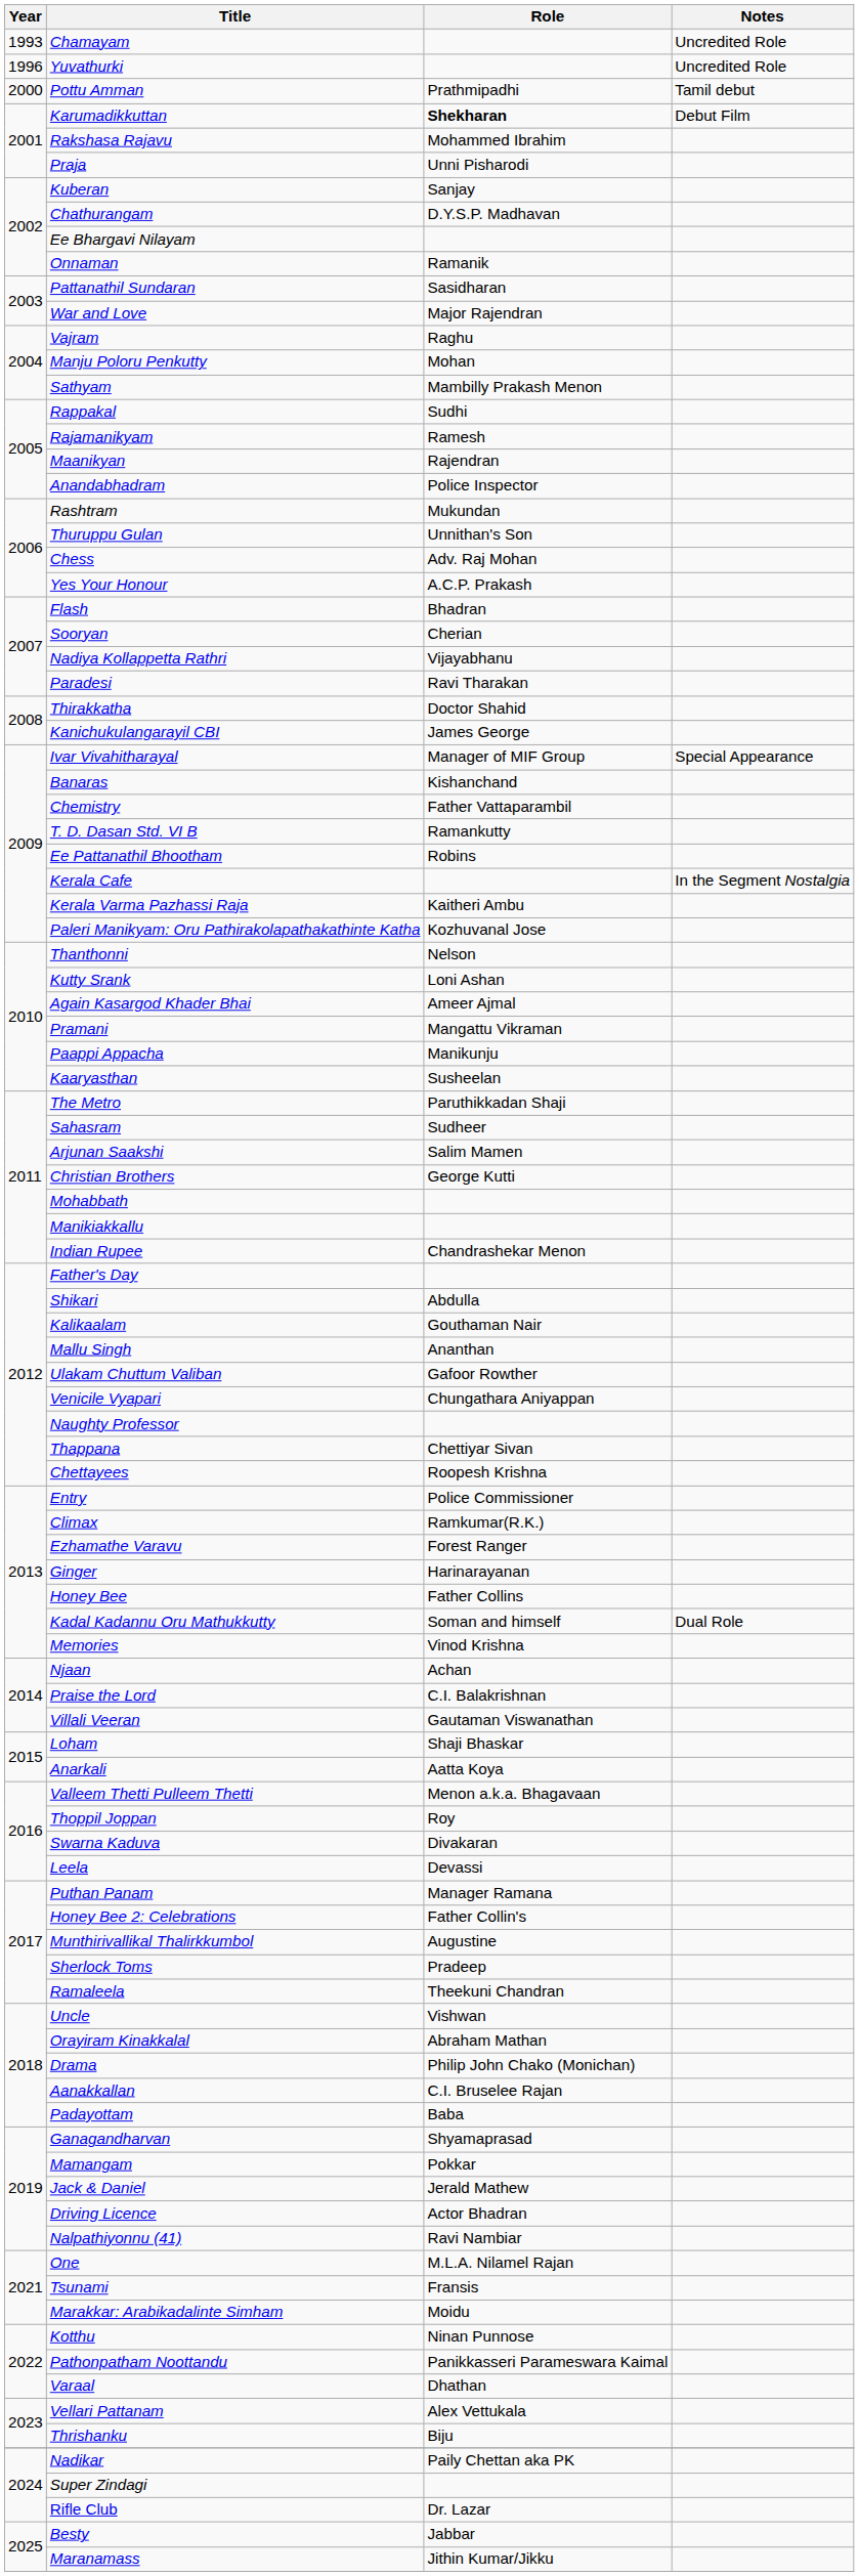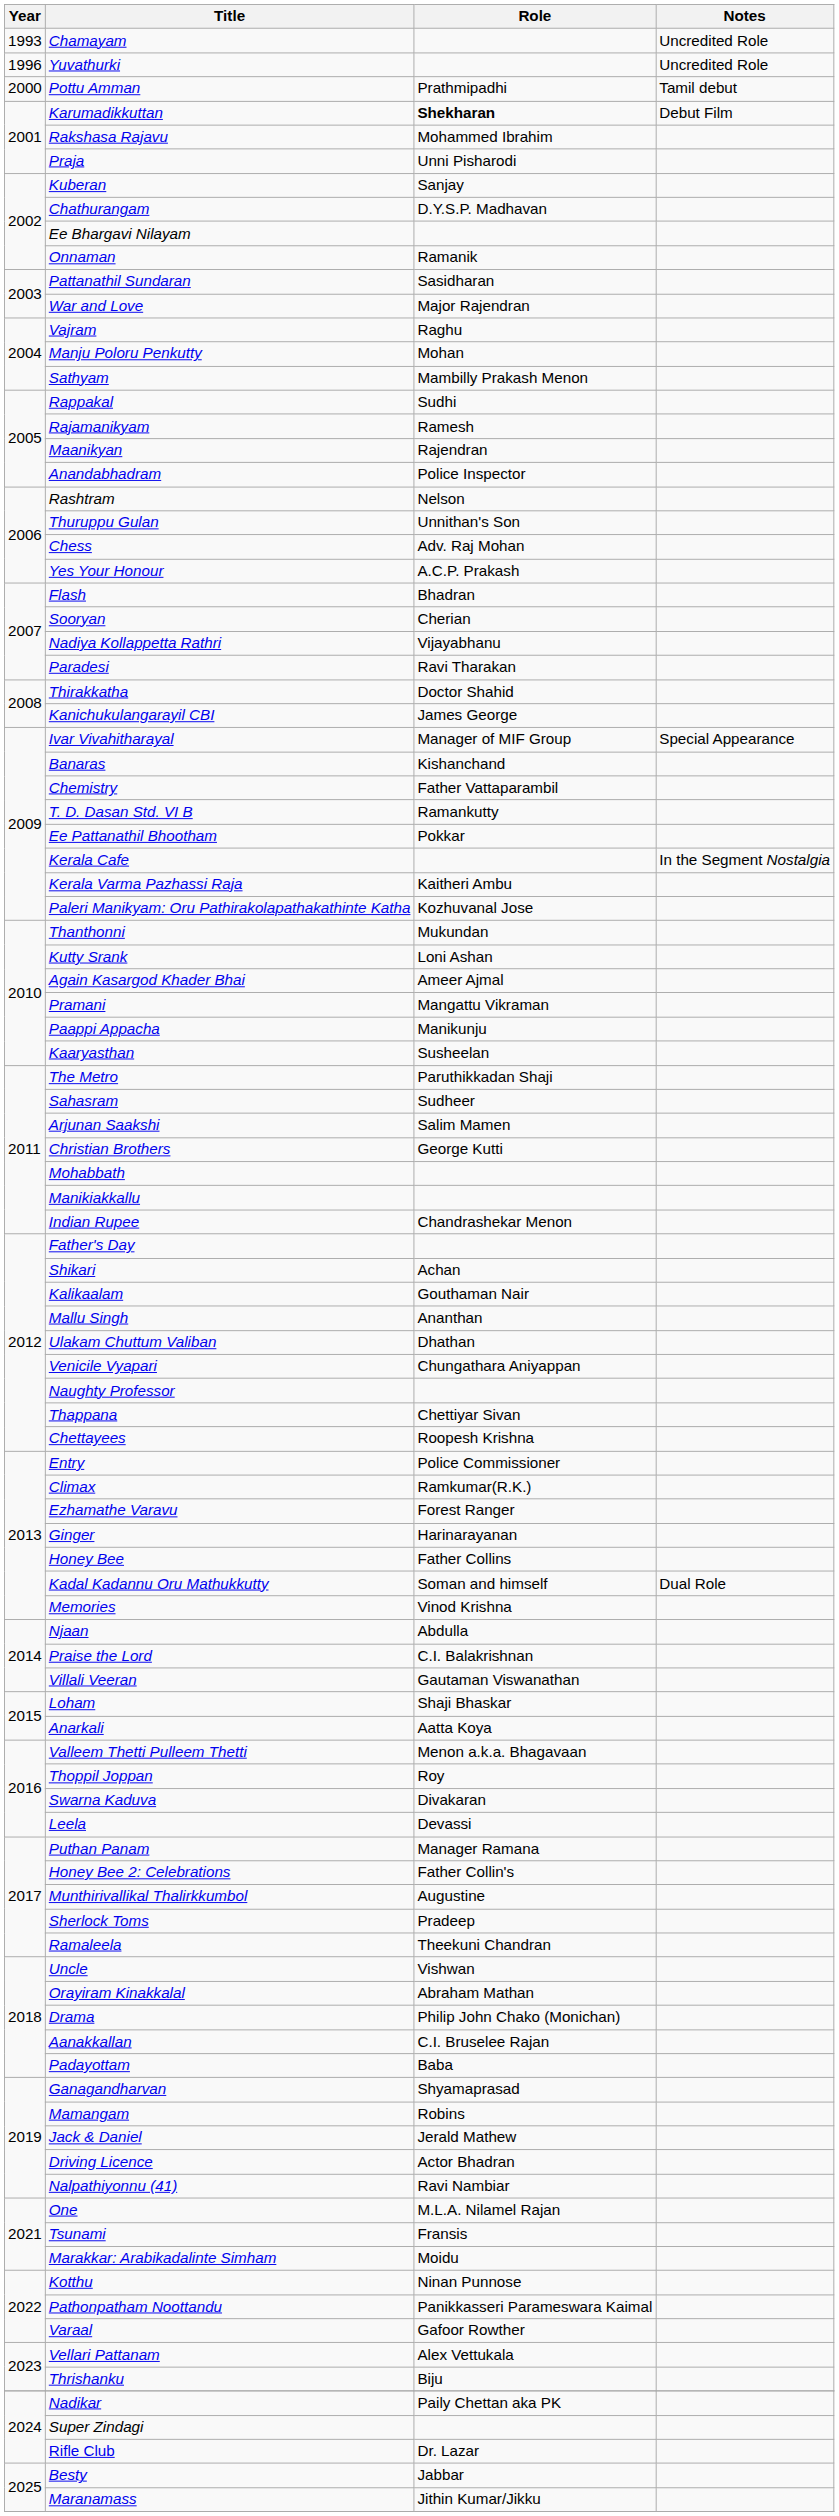 <table class="wikitable sortable">
 <tr>
 <th>Year</th>
 <th>Title</th>
 <th>Role</th>
 <th class="unsortable">Notes</th>
 </tr>
 <tr>
 <td>1993</td>
 <td><em><a href='#'>Chamayam</a></em></td>
 <td></td>
 <td>Uncredited Role</td>
 </tr>
 <tr>
 <td>1996</td>
 <td><em><a href='#'>Yuvathurki</a></em></td>
 <td></td>
 <td>Uncredited Role</td>
 </tr>
 <tr>
 <td>2000</td>
 <td><em><a href='#'>Pottu Amman</a></em></td>
 <td>Prathmipadhi</td>
 <td>Tamil debut</td>
 </tr>
 <tr>
 <td rowspan="3">2001</td>
 <td><em><a href='#'>Karumadikkuttan</a></em></td>
 <td><strong>Shekharan</strong></td>
 <td>Debut Film</td>
 </tr>
 <tr>
 <td><em><a href='#'>Rakshasa Rajavu</a></em></td>
 <td>Mohammed Ibrahim</td>
 <td></td>
 </tr>
 <tr>
 <td><em><a href='#'>Praja</a></em></td>
 <td>Unni Pisharodi</td>
 <td></td>
 </tr>
 <tr>
 <td rowspan="4">2002</td>
 <td><em><a href='#'>Kuberan</a></em></td>
 <td>Sanjay</td>
 <td></td>
 </tr>
 <tr>
 <td><em><a href='#'>Chathurangam</a></em></td>
 <td>D.Y.S.P. Madhavan</td>
 <td></td>
 </tr>
 <tr>
 <td><em>Ee Bhargavi Nilayam</em></td>
 <td></td>
 <td></td>
 </tr>
 <tr>
 <td><em><a href='#'>Onnaman</a></em></td>
 <td>Ramanik</td>
 <td></td>
 </tr>
 <tr>
 <td rowspan="2">2003</td>
 <td><em><a href='#'>Pattanathil Sundaran</a></em></td>
 <td>Sasidharan</td>
 <td></td>
 </tr>
 <tr>
 <td><em><a href='#'>War and Love</a></em></td>
 <td>Major Rajendran</td>
 <td></td>
 </tr>
 <tr>
 <td rowspan="3">2004</td>
 <td><em><a href='#'>Vajram</a></em></td>
 <td>Raghu</td>
 <td></td>
 </tr>
 <tr>
 <td><em><a href='#'>Manju Poloru Penkutty</a></em></td>
 <td>Mohan</td>
 <td></td>
 </tr>
 <tr>
 <td><em><a href='#'>Sathyam</a></em></td>
 <td>Mambilly Prakash Menon</td>
 <td></td>
 </tr>
 <tr>
 <td rowspan="4">2005</td>
 <td><em><a href='#'>Rappakal</a></em></td>
 <td>Sudhi</td>
 <td></td>
 </tr>
 <tr>
 <td><em><a href='#'>Rajamanikyam</a></em></td>
 <td>Ramesh</td>
 <td></td>
 </tr>
 <tr>
 <td><em><a href='#'>Maanikyan</a></em></td>
 <td>Rajendran</td>
 <td></td>
 </tr>
 <tr>
 <td><em><a href='#'>Anandabhadram</a></em></td>
 <td>Police Inspector</td>
 <td></td>
 </tr>
 <tr>
 <td rowspan="4">2006</td>
 <td><em>Rashtram</em></td>
-<td>Mukundan</td>
+<td>Nelson</td>
 <td></td>
 </tr>
 <tr>
 <td><em><a href='#'>Thuruppu Gulan</a></em></td>
 <td>Unnithan's Son</td>
 <td></td>
 </tr>
 <tr>
 <td><em><a href='#'>Chess</a></em></td>
 <td>Adv. Raj Mohan</td>
 <td></td>
 </tr>
 <tr>
 <td><em><a href='#'>Yes Your Honour</a></em></td>
 <td>A.C.P. Prakash</td>
 <td></td>
 </tr>
 <tr>
 <td rowspan="4">2007</td>
 <td><em><a href='#'>Flash</a></em></td>
 <td>Bhadran</td>
 <td></td>
 </tr>
 <tr>
 <td><em><a href='#'>Sooryan</a></em></td>
 <td>Cherian</td>
 <td></td>
 </tr>
 <tr>
 <td><em><a href='#'>Nadiya Kollappetta Rathri</a></em></td>
 <td>Vijayabhanu</td>
 <td></td>
 </tr>
 <tr>
 <td><em><a href='#'>Paradesi</a></em></td>
 <td>Ravi Tharakan</td>
 <td></td>
 </tr>
 <tr>
 <td rowspan="2">2008</td>
 <td><em><a href='#'>Thirakkatha</a></em></td>
 <td>Doctor Shahid</td>
 <td></td>
 </tr>
 <tr>
 <td><em><a href='#'>Kanichukulangarayil CBI</a></em></td>
 <td>James George</td>
 </tr>
 <tr>
 <td rowspan="8">2009</td>
 <td><em><a href='#'>Ivar Vivahitharayal</a></em></td>
 <td>Manager of MIF Group</td>
 <td>Special Appearance</td>
 </tr>
 <tr>
 <td><em><a href='#'>Banaras</a></em></td>
 <td>Kishanchand</td>
 <td></td>
 </tr>
 <tr>
 <td><em><a href='#'>Chemistry</a></em></td>
 <td>Father Vattaparambil</td>
 <td></td>
 </tr>
 <tr>
 <td><em><a href='#'>T. D. Dasan Std. VI B </a></em></td>
 <td>Ramankutty</td>
 <td></td>
 </tr>
 <tr>
 <td><em><a href='#'>Ee Pattanathil Bhootham</a></em></td>
-<td>Robins</td>
+<td>Pokkar</td>
 <td></td>
 </tr>
 <tr>
 <td><em><a href='#'>Kerala Cafe</a></em></td>
 <td></td>
 <td>In the Segment <em>Nostalgia</em></td>
 </tr>
 <tr>
 <td><em><a href='#'>Kerala Varma Pazhassi Raja</a></em></td>
 <td>Kaitheri Ambu</td>
 <td></td>
 </tr>
 <tr>
 <td><em><a href='#'>Paleri Manikyam: Oru Pathirakolapathakathinte Katha</a></em></td>
 <td>Kozhuvanal Jose</td>
 <td></td>
 </tr>
 <tr>
 <td rowspan="6">2010</td>
 <td><em><a href='#'>Thanthonni</a></em></td>
-<td>Nelson</td>
+<td>Mukundan</td>
 <td></td>
 </tr>
 <tr>
 <td><em><a href='#'>Kutty Srank</a></em></td>
 <td>Loni Ashan</td>
 <td></td>
 </tr>
 <tr>
 <td><em><a href='#'>Again Kasargod Khader Bhai</a></em></td>
 <td>Ameer Ajmal</td>
 <td></td>
 </tr>
 <tr>
 <td><em><a href='#'>Pramani</a></em></td>
 <td>Mangattu Vikraman</td>
 <td></td>
 </tr>
 <tr>
 <td><em><a href='#'>Paappi Appacha</a></em></td>
 <td>Manikunju</td>
 <td></td>
 </tr>
 <tr>
 <td><em><a href='#'>Kaaryasthan</a></em></td>
 <td>Susheelan</td>
 <td></td>
 </tr>
 <tr>
 <td rowspan="7">2011</td>
 <td><em><a href='#'>The Metro</a></em></td>
 <td>Paruthikkadan Shaji</td>
 <td></td>
 </tr>
 <tr>
 <td><em><a href='#'>Sahasram</a></em></td>
 <td>Sudheer</td>
 <td></td>
 </tr>
 <tr>
 <td><em><a href='#'>Arjunan Saakshi</a></em></td>
 <td>Salim Mamen</td>
 <td></td>
 </tr>
 <tr>
 <td><em><a href='#'>Christian Brothers</a></em></td>
 <td>George Kutti</td>
 <td></td>
 </tr>
 <tr>
 <td><em><a href='#'>Mohabbath</a></em></td>
 <td></td>
 <td></td>
 </tr>
 <tr>
 <td><em><a href='#'>Manikiakkallu</a></em></td>
 <td></td>
 <td></td>
 </tr>
 <tr>
 <td><em><a href='#'>Indian Rupee</a></em></td>
 <td>Chandrashekar Menon</td>
 <td></td>
 </tr>
 <tr>
 <td rowspan="9">2012</td>
 <td><em><a href='#'>Father's Day</a></em></td>
 <td></td>
 <td></td>
 </tr>
 <tr>
 <td><em><a href='#'>Shikari</a></em></td>
-<td>Abdulla</td>
+<td>Achan</td>
 <td></td>
 </tr>
 <tr>
 <td><em><a href='#'>Kalikaalam</a></em></td>
 <td>Gouthaman Nair</td>
 <td></td>
 </tr>
 <tr>
 <td><em><a href='#'>Mallu Singh</a></em></td>
 <td>Ananthan</td>
 <td></td>
 </tr>
 <tr>
 <td><em><a href='#'>Ulakam Chuttum Valiban</a></em></td>
-<td>Gafoor Rowther</td>
+<td>Dhathan</td>
 <td></td>
 </tr>
 <tr>
 <td><em><a href='#'>Venicile Vyapari</a></em></td>
 <td>Chungathara Aniyappan</td>
 <td></td>
 </tr>
 <tr>
 <td><em><a href='#'>Naughty Professor</a></em></td>
 <td></td>
 <td></td>
 </tr>
 <tr>
 <td><em><a href='#'>Thappana</a></em></td>
 <td>Chettiyar Sivan</td>
 <td></td>
 </tr>
 <tr>
 <td><em><a href='#'>Chettayees</a></em></td>
 <td>Roopesh Krishna</td>
 <td></td>
 </tr>
 <tr>
 <td rowspan="7">2013</td>
 <td><em><a href='#'>Entry</a></em></td>
 <td>Police Commissioner</td>
 <td></td>
 </tr>
 <tr>
 <td><em><a href='#'>Climax</a></em></td>
 <td>Ramkumar(R.K.)</td>
 <td></td>
 </tr>
 <tr>
 <td><em><a href='#'>Ezhamathe Varavu</a></em></td>
 <td>Forest Ranger</td>
 <td></td>
 </tr>
 <tr>
 <td><em><a href='#'>Ginger</a></em></td>
 <td>Harinarayanan</td>
 <td></td>
 </tr>
 <tr>
 <td><em><a href='#'>Honey Bee</a></em></td>
 <td>Father Collins</td>
 <td></td>
 </tr>
 <tr>
 <td><em><a href='#'>Kadal Kadannu Oru Mathukkutty</a></em></td>
 <td>Soman and himself</td>
 <td>Dual Role</td>
 </tr>
 <tr>
 <td><em><a href='#'>Memories</a></em></td>
 <td>Vinod Krishna</td>
 <td></td>
 </tr>
 <tr>
 <td rowspan=3>2014</td>
 <td><em><a href='#'>Njaan</a></em></td>
-<td>Achan</td>
+<td>Abdulla</td>
 <td></td>
 </tr>
 <tr>
 <td><em><a href='#'>Praise the Lord</a></em></td>
 <td>C.I. Balakrishnan</td>
 <td></td>
 </tr>
 <tr>
 <td><em><a href='#'>Villali Veeran</a></em></td>
 <td>Gautaman Viswanathan</td>
 </tr>
 <tr>
 <td rowspan="2">2015</td>
 <td><em><a href='#'>Loham</a></em></td>
 <td>Shaji Bhaskar</td>
 <td></td>
 </tr>
 <tr>
 <td><em><a href='#'>Anarkali</a></em></td>
 <td>Aatta Koya</td>
 <td></td>
 </tr>
 <tr>
 <td rowspan="4">2016</td>
 <td><em><a href='#'>Valleem Thetti Pulleem Thetti</a></em></td>
 <td>Menon a.k.a. Bhagavaan</td>
 <td></td>
 </tr>
 <tr>
 <td><em><a href='#'>Thoppil Joppan</a></em></td>
 <td>Roy</td>
 <td></td>
 </tr>
 <tr>
 <td><em><a href='#'>Swarna Kaduva</a></em></td>
 <td>Divakaran</td>
 <td></td>
 </tr>
 <tr>
 <td><em><a href='#'>Leela</a></em></td>
 <td>Devassi</td>
 <td></td>
 </tr>
 <tr>
 <td rowspan="5">2017</td>
 <td><em><a href='#'>Puthan Panam</a></em></td>
 <td>Manager Ramana</td>
 <td></td>
 </tr>
 <tr>
 <td><em><a href='#'>Honey Bee 2: Celebrations</a></em></td>
 <td>Father Collin's</td>
 <td></td>
 </tr>
 <tr>
 <td><em><a href='#'>Munthirivallikal Thalirkkumbol</a></em></td>
 <td>Augustine</td>
 <td></td>
 </tr>
 <tr>
 <td><em><a href='#'>Sherlock Toms</a></em></td>
 <td>Pradeep</td>
 <td></td>
 </tr>
 <tr>
 <td><em><a href='#'>Ramaleela</a></em></td>
 <td>Theekuni Chandran</td>
 <td></td>
 </tr>
 <tr>
 <td rowspan=5>2018</td>
 <td><em><a href='#'>Uncle</a></em></td>
 <td>Vishwan</td>
 <td></td>
 </tr>
 <tr>
 <td><em><a href='#'>Orayiram Kinakkalal</a></em></td>
 <td>Abraham Mathan</td>
 <td></td>
 </tr>
 <tr>
 <td><em><a href='#'>Drama</a></em></td>
 <td>Philip John Chako (Monichan)</td>
 <td></td>
 </tr>
 <tr>
 <td><em><a href='#'>Aanakkallan</a></em></td>
 <td>C.I. Bruselee Rajan</td>
 <td></td>
 </tr>
 <tr>
 <td><em><a href='#'>Padayottam</a></em></td>
 <td>Baba</td>
 <td></td>
 </tr>
 <tr>
 <td rowspan=5>2019</td>
 <td><em><a href='#'>Ganagandharvan</a></em></td>
 <td>Shyamaprasad</td>
 <td></td>
 </tr>
 <tr>
 <td><em><a href='#'>Mamangam</a></em></td>
-<td>Pokkar</td>
+<td>Robins</td>
 <td></td>
 </tr>
 <tr>
 <td><em><a href='#'>Jack & Daniel</a></em></td>
 <td>Jerald Mathew</td>
 <td></td>
 </tr>
 <tr>
 <td><em><a href='#'>Driving Licence</a></em></td>
 <td>Actor Bhadran</td>
 <td></td>
 </tr>
 <tr>
 <td><em><a href='#'>Nalpathiyonnu (41)</a></em></td>
 <td>Ravi Nambiar</td>
 <td></td>
 </tr>
 <tr>
 <td rowspan=3>2021</td>
 <td><em><a href='#'>One</a></em></td>
 <td>M.L.A. Nilamel Rajan</td>
 <td></td>
 </tr>
 <tr>
 <td><em><a href='#'>Tsunami</a></em></td>
 <td>Fransis</td>
 <td></td>
 </tr>
 <tr>
 <td><em><a href='#'>Marakkar: Arabikadalinte Simham</a></em></td>
 <td>Moidu</td>
 <td></td>
 </tr>
 <tr>
 <td rowspan=3>2022</td>
 <td><em><a href='#'>Kotthu</a></em></td>
 <td>Ninan Punnose</td>
 <td></td>
 </tr>
 <tr>
 <td><em><a href='#'>Pathonpatham Noottandu</a></em></td>
 <td>Panikkasseri Parameswara Kaimal</td>
 <td></td>
 </tr>
 <tr>
 <td><em><a href='#'>Varaal</a></em></td>
-<td>Dhathan</td>
+<td>Gafoor Rowther</td>
 <td></td>
 </tr>
 <tr>
 <td rowspan=2>2023</td>
 <td><em><a href='#'>Vellari Pattanam</a></em></td>
 <td>Alex Vettukala</td>
 <td></td>
 </tr>
 <tr>
 <td><em><a href='#'>Thrishanku</a></em></td>
 <td>Biju</td>
 <td></td>
 </tr>
 <tr>
 </tr>
 <tr>
 <td rowspan=3>2024</td>
 <td><em><a href='#'>Nadikar</a></em></td>
 <td>Paily Chettan aka PK</td>
 <td></td>
 </tr>
 <tr>
 <td><em>Super Zindagi</em></td>
 <td></td>
 <td></td>
 </tr>
 <tr>
 <td><em><a href='#'></em>Rifle Club<em></a></em></td>
 <td>Dr. Lazar</td>
 <td></td>
 </tr>
 <tr>
 <td rowspan=2>2025</td>
 <td><em><a href='#'>Besty</a></em></td>
 <td>Jabbar</td>
 <td></td>
 </tr>
 <tr>
 <td><em><a href='#'>Maranamass</a></em></td>
 <td>Jithin Kumar/Jikku</td>
 <td></td>
 </tr>
 <tr>
 </tr>
 </table>
